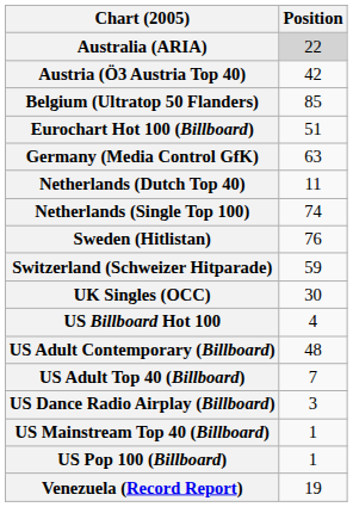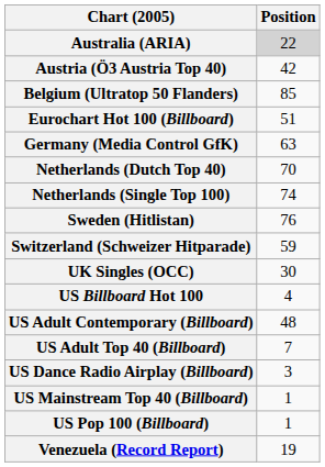 <table class="wikitable plainrowheaders sortable" style="text-align:center">
 <tr>
 <th scope="col">Chart (2005)</th>
 <th scope="col">Position</th>
 </tr>
 <tr>
 <th scope="row">Australia (ARIA)</th>
 <td style="background: lightgrey;">22</td>
 </tr>
 <tr>
 <th scope="row">Austria (Ö3 Austria Top 40)</th>
 <td>42</td>
 </tr>
 <tr>
 <th scope="row">Belgium (Ultratop 50 Flanders)</th>
 <td>85</td>
 </tr>
 <tr>
 <th scope="row">Eurochart Hot 100 (<em>Billboard</em>)</th>
 <td>51</td>
 </tr>
 <tr>
 <th scope="row">Germany (Media Control GfK)</th>
 <td>63</td>
 </tr>
 <tr>
 <th scope="row">Netherlands (Dutch Top 40)</th>
-<td>11</td>
+<td>70</td>
 </tr>
 <tr>
 <th scope="row">Netherlands (Single Top 100)</th>
 <td>74</td>
 </tr>
 <tr>
 <th scope="row">Sweden (Hitlistan)</th>
 <td>76</td>
 </tr>
 <tr>
 <th scope="row">Switzerland (Schweizer Hitparade)</th>
 <td>59</td>
 </tr>
 <tr>
 <th scope="row">UK Singles (OCC)</th>
 <td>30</td>
 </tr>
 <tr>
 <th scope="row">US <em>Billboard</em> Hot 100</th>
 <td>4</td>
 </tr>
 <tr>
 <th scope="row">US Adult Contemporary (<em>Billboard</em>)</th>
 <td>48</td>
 </tr>
 <tr>
 <th scope="row">US Adult Top 40 (<em>Billboard</em>)</th>
 <td>7</td>
 </tr>
 <tr>
 <th scope="row">US Dance Radio Airplay (<em>Billboard</em>)</th>
 <td>3</td>
 </tr>
 <tr>
 <th scope="row">US Mainstream Top 40 (<em>Billboard</em>)</th>
 <td>1</td>
 </tr>
 <tr>
 <th scope="row">US Pop 100 (<em>Billboard</em>)</th>
 <td>1</td>
 </tr>
 <tr>
 <th scope="row">Venezuela (<a href='#'>Record Report</a>)</th>
 <td>19</td>
 </tr>
 </table>
